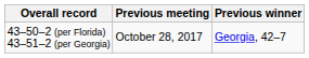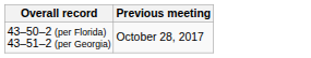 <table class="wikitable">
 <tr>
 <th>Overall record</th>
 <th>Previous meeting</th>
-<th>Previous winner</th>
 </tr>
 <tr>
 <td>43–50–2 <small>(per Florida)</small><br>43–51–2 <small>(per Georgia)</small></td>
 <td>October 28, 2017</td>
-<td><a href='#'>Georgia</a>, 42–7</td>
 </tr>
 </table>
